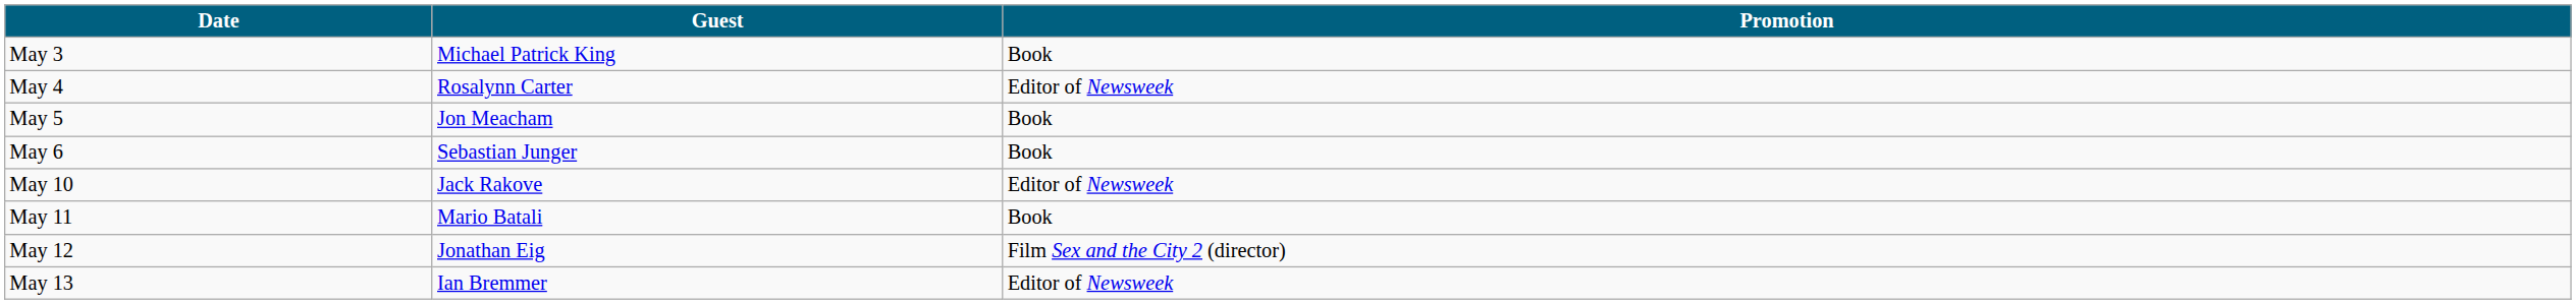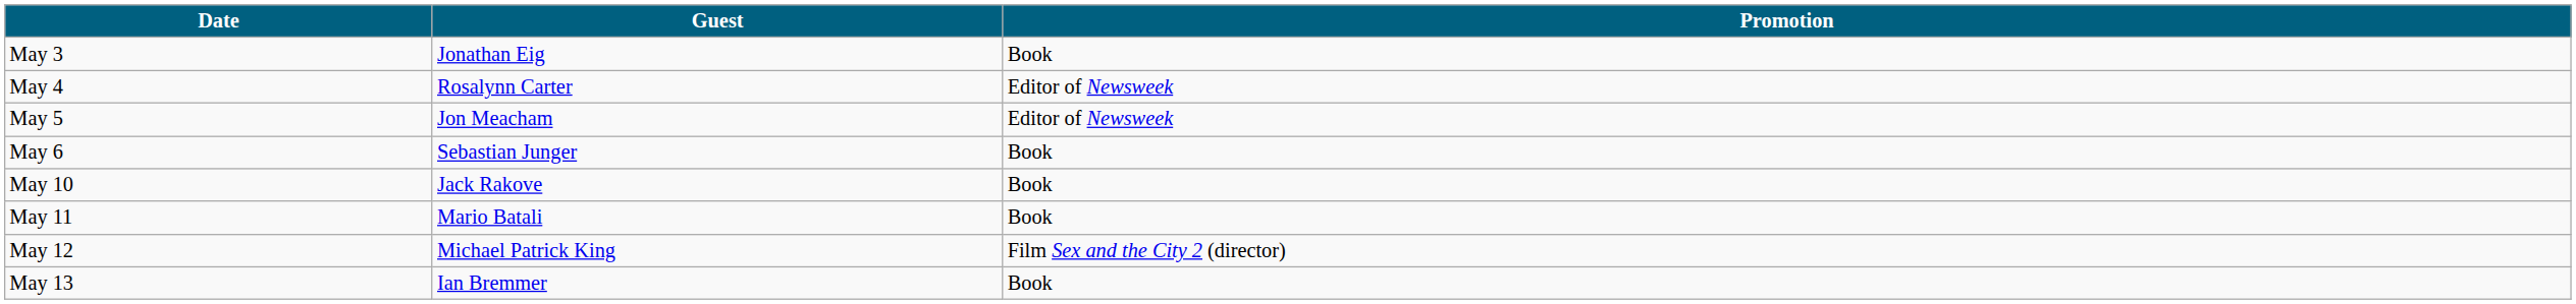 <table class="wikitable" width="100%">
 <tr bgcolor="#CCCCCC">
 <th width="15%" style="background:#006080; color:#FFFFFF">Date</th>
 <th width="20%" style="background:#006080; color:#FFFFFF">Guest</th>
 <th width="55%" style="background:#006080; color:#FFFFFF">Promotion</th>
 </tr>
 <tr>
 <td>May 3</td>
-<td><a href='#'>Michael Patrick King</a></td>
+<td><a href='#'>Jonathan Eig</a></td>
 <td>Book </td>
 </tr>
 <tr>
 <td>May 4</td>
 <td><a href='#'>Rosalynn Carter</a></td>
 <td>Editor of <em><a href='#'>Newsweek</a></em></td>
 </tr>
 <tr>
 <td>May 5</td>
 <td><a href='#'>Jon Meacham</a></td>
-<td>Book </td>
+<td>Editor of <em><a href='#'>Newsweek</a></em></td>
 </tr>
 <tr>
 <td>May 6</td>
 <td><a href='#'>Sebastian Junger</a></td>
 <td>Book </td>
 </tr>
 <tr>
 <td>May 10</td>
 <td><a href='#'>Jack Rakove</a></td>
-<td>Editor of <em><a href='#'>Newsweek</a></em></td>
+<td>Book </td>
 </tr>
 <tr>
 <td>May 11</td>
 <td><a href='#'>Mario Batali</a></td>
 <td>Book </td>
 </tr>
 <tr>
 <td>May 12</td>
-<td><a href='#'>Jonathan Eig</a></td>
+<td><a href='#'>Michael Patrick King</a></td>
 <td>Film <em><a href='#'>Sex and the City 2</a></em> (director)</td>
 </tr>
 <tr>
 <td>May 13</td>
 <td><a href='#'>Ian Bremmer</a></td>
-<td>Editor of <em><a href='#'>Newsweek</a></em></td>
+<td>Book </td>
 </tr>
 </table>
